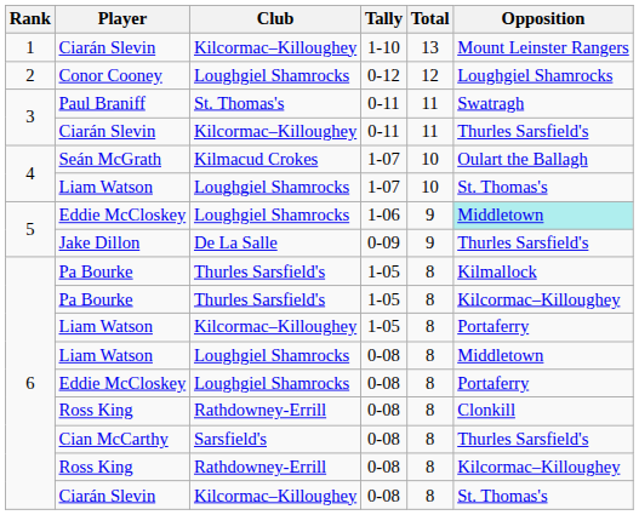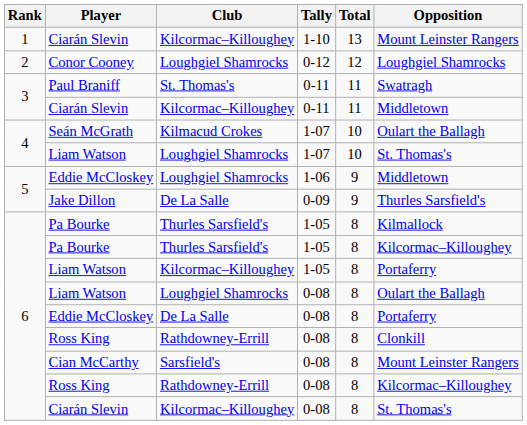 <table class="wikitable">
 <tr>
 <th>Rank</th>
 <th>Player</th>
 <th>Club</th>
 <th>Tally</th>
 <th>Total</th>
 <th>Opposition</th>
 </tr>
 <tr>
 <td rowspan=1 align=center>1</td>
 <td><a href='#'>Ciarán Slevin</a></td>
 <td><a href='#'>Kilcormac–Killoughey</a></td>
 <td align=center>1-10</td>
 <td align=center>13</td>
 <td><a href='#'>Mount Leinster Rangers</a></td>
 </tr>
 <tr>
 <td rowspan=1 align=center>2</td>
 <td><a href='#'>Conor Cooney</a></td>
 <td><a href='#'>Loughgiel Shamrocks</a></td>
 <td align=center>0-12</td>
 <td align=center>12</td>
 <td><a href='#'>Loughgiel Shamrocks</a></td>
 </tr>
 <tr>
 <td rowspan=2 align=center>3</td>
 <td><a href='#'>Paul Braniff</a></td>
 <td><a href='#'>St. Thomas's</a></td>
 <td align=center>0-11</td>
 <td align=center>11</td>
 <td><a href='#'>Swatragh</a></td>
 </tr>
 <tr>
 <td><a href='#'>Ciarán Slevin</a></td>
 <td><a href='#'>Kilcormac–Killoughey</a></td>
 <td align=center>0-11</td>
 <td align=center>11</td>
-<td><a href='#'>Thurles Sarsfield's</a></td>
+<td><a href='#'>Middletown</a></td>
 </tr>
 <tr>
 <td rowspan=2 align=center>4</td>
 <td><a href='#'>Seán McGrath</a></td>
 <td><a href='#'>Kilmacud Crokes</a></td>
 <td align=center>1-07</td>
 <td align=center>10</td>
 <td><a href='#'>Oulart the Ballagh</a></td>
 </tr>
 <tr>
 <td><a href='#'>Liam Watson</a></td>
 <td><a href='#'>Loughgiel Shamrocks</a></td>
 <td align=center>1-07</td>
 <td align=center>10</td>
 <td><a href='#'>St. Thomas's</a></td>
 </tr>
 <tr>
 <td rowspan=2 align=center>5</td>
 <td><a href='#'>Eddie McCloskey</a></td>
 <td><a href='#'>Loughgiel Shamrocks</a></td>
 <td align=center>1-06</td>
 <td align=center>9</td>
-<td style="background: paleturquoise;"><a href='#'>Middletown</a></td>
+<td><a href='#'>Middletown</a></td>
 </tr>
 <tr>
 <td><a href='#'>Jake Dillon</a></td>
 <td><a href='#'>De La Salle</a></td>
 <td align=center>0-09</td>
 <td align=center>9</td>
 <td><a href='#'>Thurles Sarsfield's</a></td>
 </tr>
 <tr>
 <td rowspan=9 align=center>6</td>
 <td><a href='#'>Pa Bourke</a></td>
 <td><a href='#'>Thurles Sarsfield's</a></td>
 <td align=center>1-05</td>
 <td align=center>8</td>
 <td><a href='#'>Kilmallock</a></td>
 </tr>
 <tr>
 <td><a href='#'>Pa Bourke</a></td>
 <td><a href='#'>Thurles Sarsfield's</a></td>
 <td align=center>1-05</td>
 <td align=center>8</td>
 <td><a href='#'>Kilcormac–Killoughey</a></td>
 </tr>
 <tr>
 <td><a href='#'>Liam Watson</a></td>
 <td><a href='#'>Kilcormac–Killoughey</a></td>
 <td align=center>1-05</td>
 <td align=center>8</td>
 <td><a href='#'>Portaferry</a></td>
 </tr>
 <tr>
 <td><a href='#'>Liam Watson</a></td>
 <td><a href='#'>Loughgiel Shamrocks</a></td>
 <td align=center>0-08</td>
 <td align=center>8</td>
-<td><a href='#'>Middletown</a></td>
+<td><a href='#'>Oulart the Ballagh</a></td>
 </tr>
 <tr>
 <td><a href='#'>Eddie McCloskey</a></td>
-<td><a href='#'>Loughgiel Shamrocks</a></td>
+<td><a href='#'>De La Salle</a></td>
 <td align=center>0-08</td>
 <td align=center>8</td>
 <td><a href='#'>Portaferry</a></td>
 </tr>
 <tr>
 <td><a href='#'>Ross King</a></td>
 <td><a href='#'>Rathdowney-Errill</a></td>
 <td align=center>0-08</td>
 <td align=center>8</td>
 <td><a href='#'>Clonkill</a></td>
 </tr>
 <tr>
 <td><a href='#'>Cian McCarthy</a></td>
 <td><a href='#'>Sarsfield's</a></td>
 <td align=center>0-08</td>
 <td align=center>8</td>
-<td><a href='#'>Thurles Sarsfield's</a></td>
+<td><a href='#'>Mount Leinster Rangers</a></td>
 </tr>
 <tr>
 <td><a href='#'>Ross King</a></td>
 <td><a href='#'>Rathdowney-Errill</a></td>
 <td align=center>0-08</td>
 <td align=center>8</td>
 <td><a href='#'>Kilcormac–Killoughey</a></td>
 </tr>
 <tr>
 <td><a href='#'>Ciarán Slevin</a></td>
 <td><a href='#'>Kilcormac–Killoughey</a></td>
 <td align=center>0-08</td>
 <td align=center>8</td>
 <td><a href='#'>St. Thomas's</a></td>
 </tr>
 </table>
